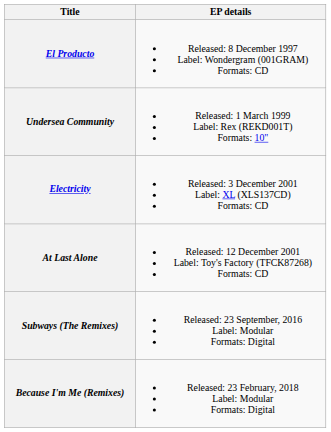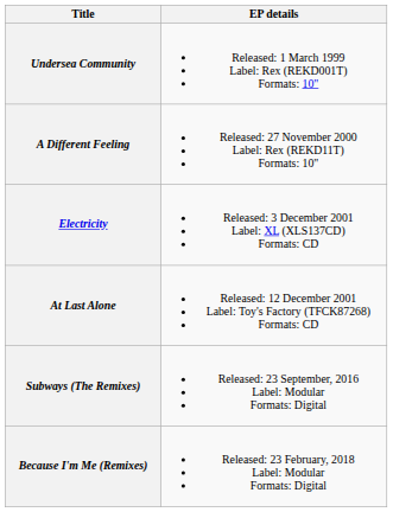 <table class="wikitable plainrowheaders" style="text-align:center;" border="1">
 <tr>
 <th scope="col" style="width:13em;">Title</th>
 <th scope="col" style="width:19em;">EP details</th>
 </tr>
 <tr>
-<th scope="row"><em><a href='#'>El Producto</a></em></th>
-<td><br><ul><li>Released: 8 December 1997</li><li>Label: Wondergram <span>(001GRAM)</span></li><li>Formats: CD</li></ul></td>
+<th scope="row"><em>Undersea Community</em></th>
+<td><br><ul><li>Released: 1 March 1999</li><li>Label: Rex <span>(REKD001T)</span></li><li>Formats: <a href='#'>10"</a></li></ul></td>
 </tr>
 <tr>
-<th scope="row"><em>Undersea Community</em></th>
-<td><br><ul><li>Released: 1 March 1999</li><li>Label: Rex <span>(REKD001T)</span></li><li>Formats: <a href='#'>10"</a></li></ul></td>
+<th scope="row"><em>A Different Feeling</em></th>
+<td><br><ul><li>Released: 27 November 2000</li><li>Label: Rex <span>(REKD11T)</span></li><li>Formats: 10"</li></ul></td>
 </tr>
 <tr>
 <th scope="row"><em><a href='#'>Electricity</a></em></th>
 <td><br><ul><li>Released: 3 December 2001</li><li>Label: <a href='#'>XL</a> <span>(XLS137CD)</span></li><li>Formats: CD</li></ul></td>
 </tr>
 <tr>
 <th scope="row"><em>At Last Alone</em></th>
 <td><br><ul><li>Released: 12 December 2001</li><li>Label: Toy's Factory <span>(TFCK87268)</span></li><li>Formats: CD</li></ul></td>
 </tr>
 <tr>
 <th scope="row"><em>Subways (The Remixes)</em></th>
 <td><br><ul><li>Released: 23 September, 2016</li><li>Label: Modular</li><li>Formats: Digital</li></ul></td>
 </tr>
 <tr>
 <th scope="row"><em>Because I'm Me (Remixes)</em></th>
 <td><br><ul><li>Released: 23 February, 2018</li><li>Label: Modular</li><li>Formats: Digital</li></ul></td>
 </tr>
 </table>
